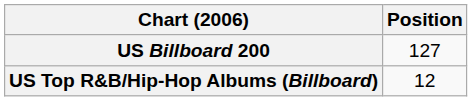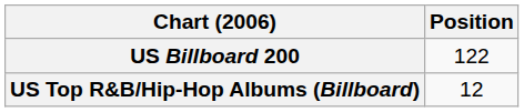 <table class="wikitable sortable plainrowheaders">
 <tr>
 <th scope="col">Chart (2006)</th>
 <th scope="col">Position</th>
 </tr>
 <tr>
 <th scope="row">US <em>Billboard</em> 200</th>
-<td style="text-align:center;">127</td>
+<td style="text-align:center;">122</td>
 </tr>
 <tr>
 <th scope="row">US Top R&B/Hip-Hop Albums (<em>Billboard</em>)</th>
 <td style="text-align:center;">12</td>
 </tr>
 </table>
